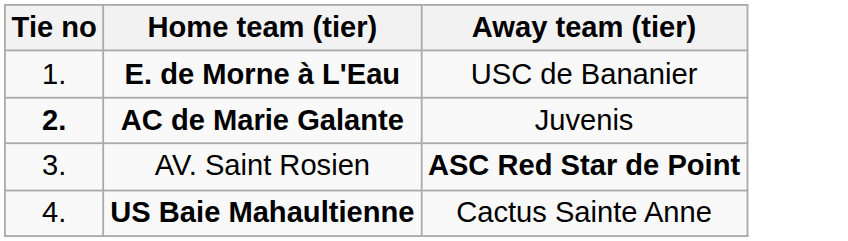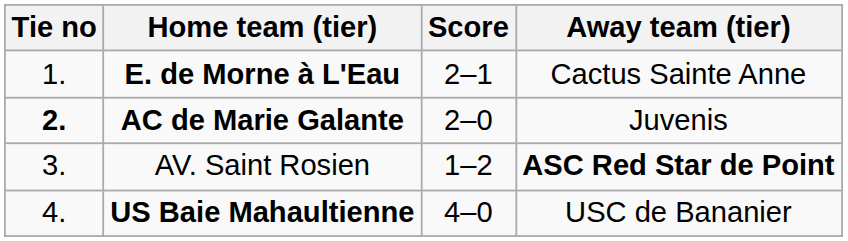 <table class="wikitable" style="text-align: center">
 <tr>
 <th>Tie no</th>
 <th>Home team (tier)</th>
+<th>Score</th>
 <th>Away team (tier)</th>
 </tr>
 <tr>
 <td>1.</td>
 <td> <strong>E. de Morne à L'Eau</strong></td>
-<td>USC de Bananier </td>
+<td>2–1</td>
+<td>Cactus Sainte Anne </td>
 </tr>
 <tr>
 <td><strong>2.</strong></td>
 <td> <strong>AC de Marie Galante</strong></td>
+<td>2–0</td>
 <td>Juvenis </td>
 </tr>
 <tr>
 <td>3.</td>
 <td> AV. Saint Rosien</td>
+<td>1–2</td>
 <td><strong>ASC Red Star de Point</strong> </td>
 </tr>
 <tr>
 <td>4.</td>
 <td> <strong>US Baie Mahaultienne</strong></td>
-<td>Cactus Sainte Anne </td>
+<td>4–0</td>
+<td>USC de Bananier </td>
 </tr>
 </table>
